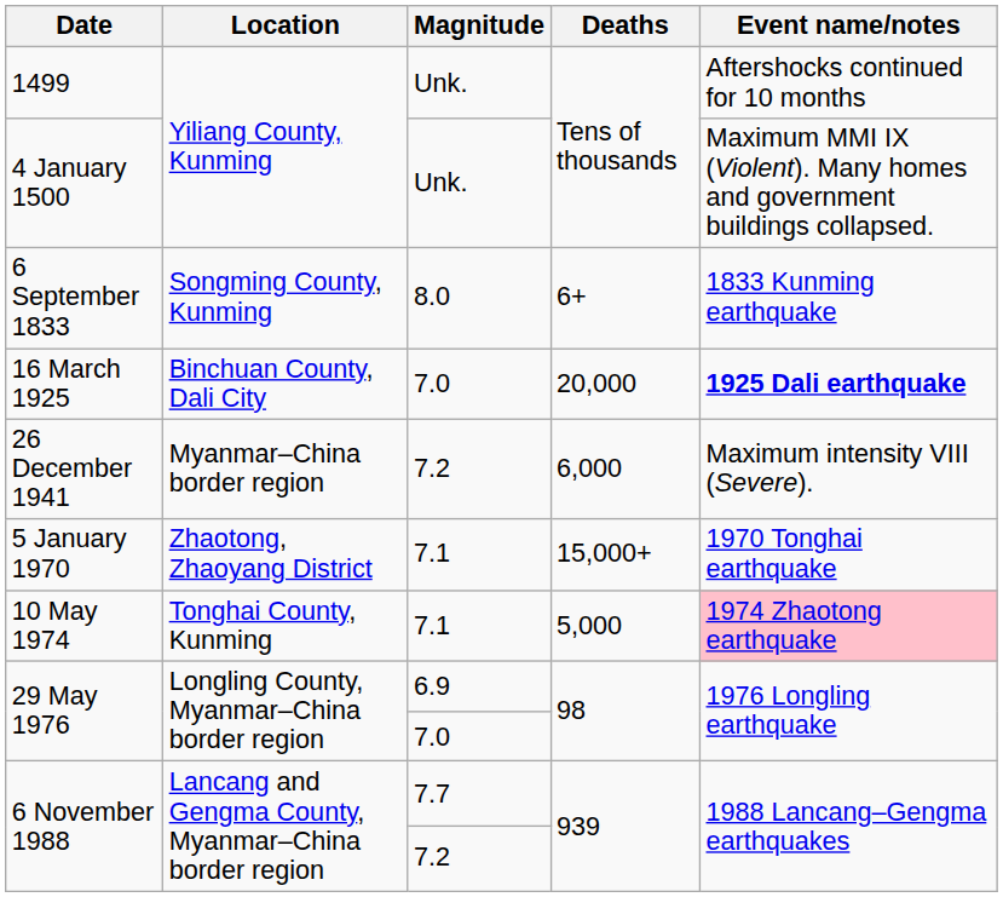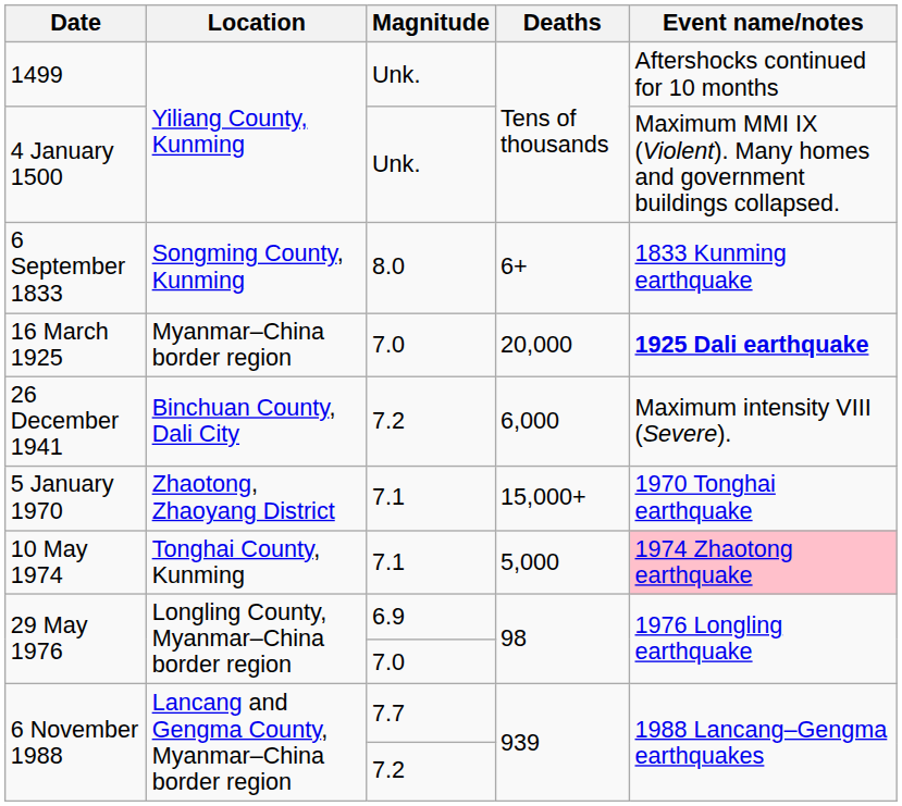 <table class="wikitable">
 <tr>
 <th>Date</th>
 <th>Location</th>
 <th>Magnitude</th>
 <th>Deaths</th>
 <th>Event name/notes</th>
 </tr>
 <tr>
 <td>1499</td>
 <td rowspan="2"><a href='#'>Yiliang County, Kunming</a></td>
 <td>Unk.</td>
 <td rowspan="2">Tens of thousands</td>
 <td>Aftershocks continued for 10 months</td>
 </tr>
 <tr>
 <td>4 January 1500</td>
 <td>Unk.</td>
 <td>Maximum MMI IX (<em>Violent</em>). Many homes and government buildings collapsed.</td>
 </tr>
 <tr>
 <td>6 September 1833</td>
 <td><a href='#'>Songming County</a>, <a href='#'>Kunming</a></td>
 <td>8.0 </td>
 <td>6+</td>
 <td><a href='#'>1833 Kunming earthquake</a></td>
 </tr>
 <tr>
 <td>16 March 1925</td>
-<td><a href='#'>Binchuan County</a>, <a href='#'>Dali City</a></td>
+<td>Myanmar–China border region</td>
 <td>7.0 </td>
 <td>20,000</td>
 <td><strong><a href='#'>1925 Dali earthquake</a></strong></td>
 </tr>
 <tr>
 <td>26 December 1941</td>
-<td>Myanmar–China border region</td>
+<td><a href='#'>Binchuan County</a>, <a href='#'>Dali City</a></td>
 <td>7.2 </td>
 <td>6,000</td>
 <td>Maximum intensity VIII (<em>Severe</em>).</td>
 </tr>
 <tr>
 <td>5 January 1970</td>
 <td><a href='#'>Zhaotong</a>, <a href='#'>Zhaoyang District</a></td>
 <td>7.1 </td>
 <td>15,000+</td>
 <td><a href='#'>1970 Tonghai earthquake</a></td>
 </tr>
 <tr>
 <td>10 May 1974</td>
 <td><a href='#'>Tonghai County</a>, Kunming</td>
 <td>7.1 </td>
 <td>5,000</td>
 <td style="background: pink;"><a href='#'>1974 Zhaotong earthquake</a></td>
 </tr>
 <tr>
 <td rowspan="2">29 May 1976</td>
 <td rowspan="2">Longling County, Myanmar–China border region</td>
 <td>6.9 </td>
 <td rowspan="2">98</td>
 <td rowspan="2"><a href='#'>1976 Longling earthquake</a></td>
 </tr>
 <tr>
 <td>7.0 </td>
 </tr>
 <tr>
 <td rowspan="2">6 November 1988</td>
 <td rowspan="2"><a href='#'>Lancang</a> and <a href='#'>Gengma County</a>, Myanmar–China border region</td>
 <td>7.7 </td>
 <td rowspan="2">939</td>
 <td rowspan="2"><a href='#'>1988 Lancang–Gengma earthquakes</a></td>
 </tr>
 <tr>
 <td>7.2 </td>
 </tr>
 </table>
